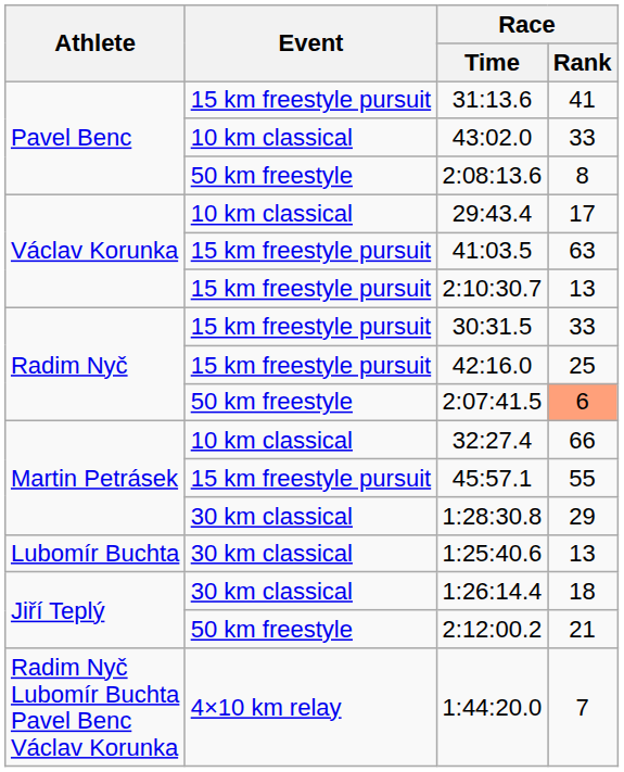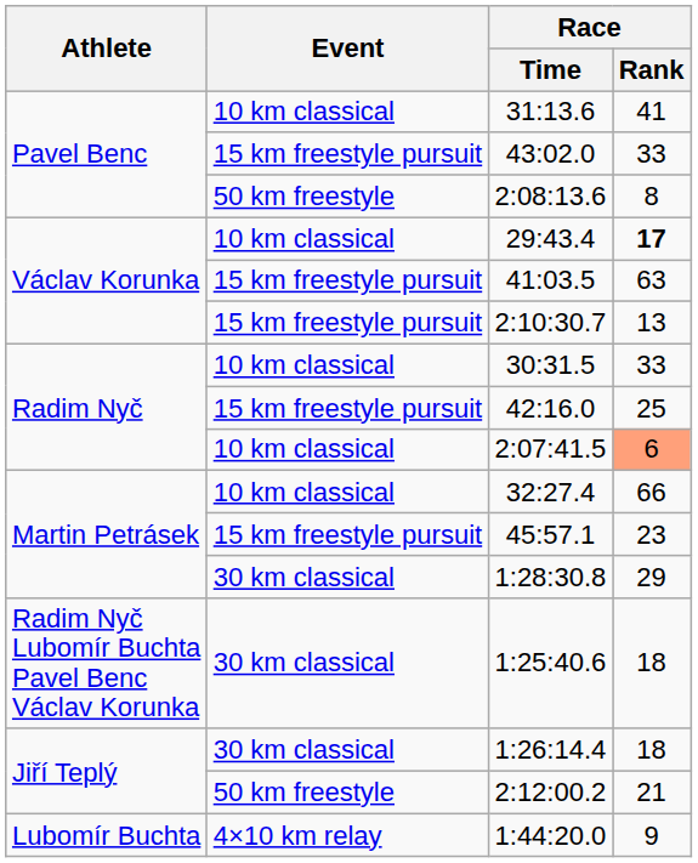 <table class="wikitable" style="font-size:90%">
 <tr>
 <th rowspan="2">Athlete</th>
 <th rowspan="2">Event</th>
 <th colspan="2">Race</th>
 </tr>
 <tr>
 <th>Time</th>
 <th>Rank</th>
 </tr>
 <tr align="center">
 <td align="left" rowspan=3><a href='#'>Pavel Benc</a></td>
-<td align="left"><a href='#'>15 km freestyle pursuit</a></td>
+<td align="left"><a href='#'>10 km classical</a></td>
 <td>31:13.6</td>
 <td>41</td>
 </tr>
 <tr align="center">
-<td align="left"><a href='#'>10 km classical</a></td>
+<td align="left"><a href='#'>15 km freestyle pursuit</a></td>
 <td>43:02.0</td>
 <td>33</td>
 </tr>
 <tr align="center">
 <td align="left"><a href='#'>50 km freestyle</a></td>
 <td>2:08:13.6</td>
 <td>8</td>
 </tr>
 <tr align="center">
 <td align="left" rowspan=3><a href='#'>Václav Korunka</a></td>
 <td align="left"><a href='#'>10 km classical</a></td>
 <td>29:43.4</td>
-<td>17</td>
+<td><strong>17</strong></td>
 </tr>
 <tr align="center">
 <td align="left"><a href='#'>15 km freestyle pursuit</a></td>
 <td>41:03.5</td>
 <td>63</td>
 </tr>
 <tr align="center">
 <td align="left"><a href='#'>15 km freestyle pursuit</a></td>
 <td>2:10:30.7</td>
 <td>13</td>
 </tr>
 <tr align="center">
 <td align="left" rowspan=3><a href='#'>Radim Nyč</a></td>
-<td align="left"><a href='#'>15 km freestyle pursuit</a></td>
+<td align="left"><a href='#'>10 km classical</a></td>
 <td>30:31.5</td>
 <td>33</td>
 </tr>
 <tr align="center">
 <td align="left"><a href='#'>15 km freestyle pursuit</a></td>
 <td>42:16.0</td>
 <td>25</td>
 </tr>
 <tr align="center">
-<td align="left"><a href='#'>50 km freestyle</a></td>
+<td align="left"><a href='#'>10 km classical</a></td>
 <td>2:07:41.5</td>
 <td style="background: lightsalmon;">6</td>
 </tr>
 <tr align="center">
 <td align="left" rowspan=3><a href='#'>Martin Petrásek</a></td>
 <td align="left"><a href='#'>10 km classical</a></td>
 <td>32:27.4</td>
 <td>66</td>
 </tr>
 <tr align="center">
 <td align="left"><a href='#'>15 km freestyle pursuit</a></td>
 <td>45:57.1</td>
-<td>55</td>
+<td>23</td>
 </tr>
 <tr align="center">
 <td align="left"><a href='#'>30 km classical</a></td>
 <td>1:28:30.8</td>
 <td>29</td>
 </tr>
 <tr align="center">
-<td align="left"><a href='#'>Lubomír Buchta</a></td>
+<td align="left"><a href='#'>Radim Nyč</a> <br> <a href='#'>Lubomír Buchta</a> <br> <a href='#'>Pavel Benc</a> <br> <a href='#'>Václav Korunka</a></td>
 <td align="left"><a href='#'>30 km classical</a></td>
 <td>1:25:40.6</td>
-<td>13</td>
+<td>18</td>
 </tr>
 <tr align="center">
 <td align="left" rowspan=2><a href='#'>Jiří Teplý</a></td>
 <td align="left"><a href='#'>30 km classical</a></td>
 <td>1:26:14.4</td>
 <td>18</td>
 </tr>
 <tr align="center">
 <td align="left"><a href='#'>50 km freestyle</a></td>
 <td>2:12:00.2</td>
 <td>21</td>
 </tr>
 <tr align="center">
-<td align="left"><a href='#'>Radim Nyč</a> <br> <a href='#'>Lubomír Buchta</a> <br> <a href='#'>Pavel Benc</a> <br> <a href='#'>Václav Korunka</a></td>
+<td align="left"><a href='#'>Lubomír Buchta</a></td>
 <td align="left"><a href='#'>4×10 km relay</a></td>
 <td>1:44:20.0</td>
-<td>7</td>
+<td>9</td>
 </tr>
 </table>
